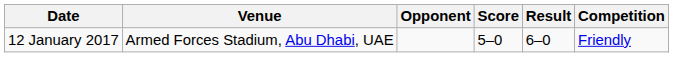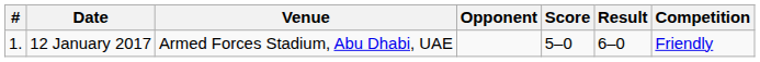 <table class="wikitable">
 <tr>
+<th>#</th>
 <th>Date</th>
 <th>Venue</th>
 <th>Opponent</th>
 <th>Score</th>
 <th>Result</th>
 <th>Competition</th>
 </tr>
 <tr>
+<td>1.</td>
 <td>12 January 2017</td>
 <td>Armed Forces Stadium, <a href='#'>Abu Dhabi</a>, UAE</td>
 <td></td>
 <td>5–0</td>
 <td>6–0</td>
 <td><a href='#'>Friendly</a></td>
 </tr>
 </table>
